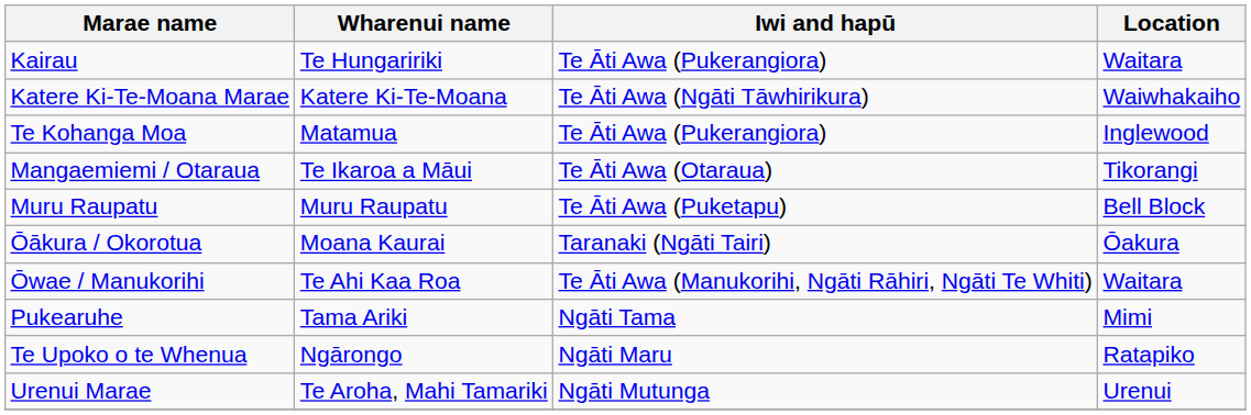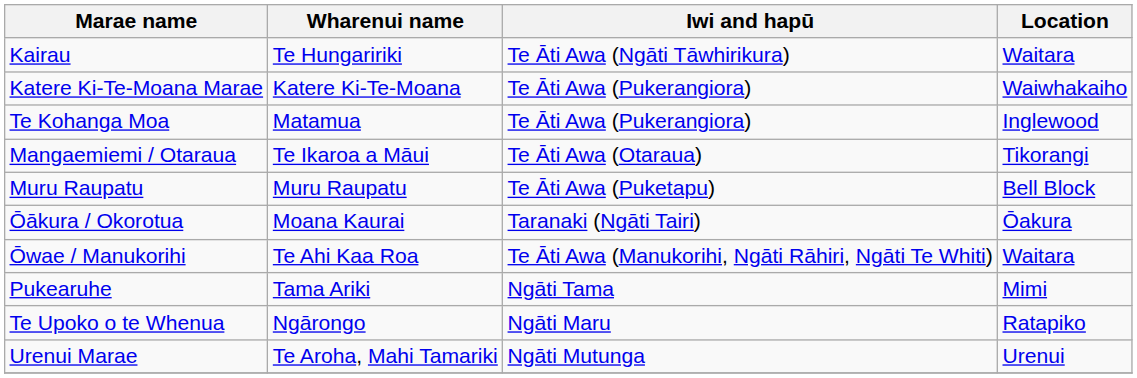 <table class="wikitable sortable">
 <tr>
 <th>Marae name</th>
 <th>Wharenui name</th>
 <th>Iwi and hapū</th>
 <th>Location</th>
 </tr>
 <tr>
 <td><a href='#'>Kairau</a></td>
 <td><a href='#'>Te Hungaririki</a></td>
-<td><a href='#'>Te Āti Awa</a> (<a href='#'>Pukerangiora</a>)</td>
+<td><a href='#'>Te Āti Awa</a> (<a href='#'>Ngāti Tāwhirikura</a>)</td>
 <td><a href='#'>Waitara</a></td>
 </tr>
 <tr>
 <td><a href='#'>Katere Ki-Te-Moana Marae</a></td>
 <td><a href='#'>Katere Ki-Te-Moana</a></td>
-<td><a href='#'>Te Āti Awa</a> (<a href='#'>Ngāti Tāwhirikura</a>)</td>
+<td><a href='#'>Te Āti Awa</a> (<a href='#'>Pukerangiora</a>)</td>
 <td><a href='#'>Waiwhakaiho</a></td>
 </tr>
 <tr>
 <td><a href='#'>Te Kohanga Moa</a></td>
 <td><a href='#'>Matamua</a></td>
 <td><a href='#'>Te Āti Awa</a> (<a href='#'>Pukerangiora</a>)</td>
 <td><a href='#'>Inglewood</a></td>
 </tr>
 <tr>
 <td><a href='#'>Mangaemiemi / Otaraua</a></td>
 <td><a href='#'>Te Ikaroa a Māui</a></td>
 <td><a href='#'>Te Āti Awa</a> (<a href='#'>Otaraua</a>)</td>
 <td><a href='#'>Tikorangi</a></td>
 </tr>
 <tr>
 <td><a href='#'>Muru Raupatu</a></td>
 <td><a href='#'>Muru Raupatu</a></td>
 <td><a href='#'>Te Āti Awa</a> (<a href='#'>Puketapu</a>)</td>
 <td><a href='#'>Bell Block</a></td>
 </tr>
 <tr>
 <td><a href='#'>Ōākura / Okorotua</a></td>
 <td><a href='#'>Moana Kaurai</a></td>
 <td><a href='#'>Taranaki</a> (<a href='#'>Ngāti Tairi</a>)</td>
 <td><a href='#'>Ōakura</a></td>
 </tr>
 <tr>
 <td><a href='#'>Ōwae / Manukorihi</a></td>
 <td><a href='#'>Te Ahi Kaa Roa</a></td>
 <td><a href='#'>Te Āti Awa</a> (<a href='#'>Manukorihi</a>, <a href='#'>Ngāti Rāhiri</a>, <a href='#'>Ngāti Te Whiti</a>)</td>
 <td><a href='#'>Waitara</a></td>
 </tr>
 <tr>
 <td><a href='#'>Pukearuhe</a></td>
 <td><a href='#'>Tama Ariki</a></td>
 <td><a href='#'>Ngāti Tama</a></td>
 <td><a href='#'>Mimi</a></td>
 </tr>
 <tr>
 <td><a href='#'>Te Upoko o te Whenua</a></td>
 <td><a href='#'>Ngārongo</a></td>
 <td><a href='#'>Ngāti Maru</a></td>
 <td><a href='#'>Ratapiko</a></td>
 </tr>
 <tr>
 <td><a href='#'>Urenui Marae</a></td>
 <td><a href='#'>Te Aroha</a>, <a href='#'>Mahi Tamariki</a></td>
 <td><a href='#'>Ngāti Mutunga</a></td>
 <td><a href='#'>Urenui</a></td>
 </tr>
 <tr f>
 </tr>
 </table>
